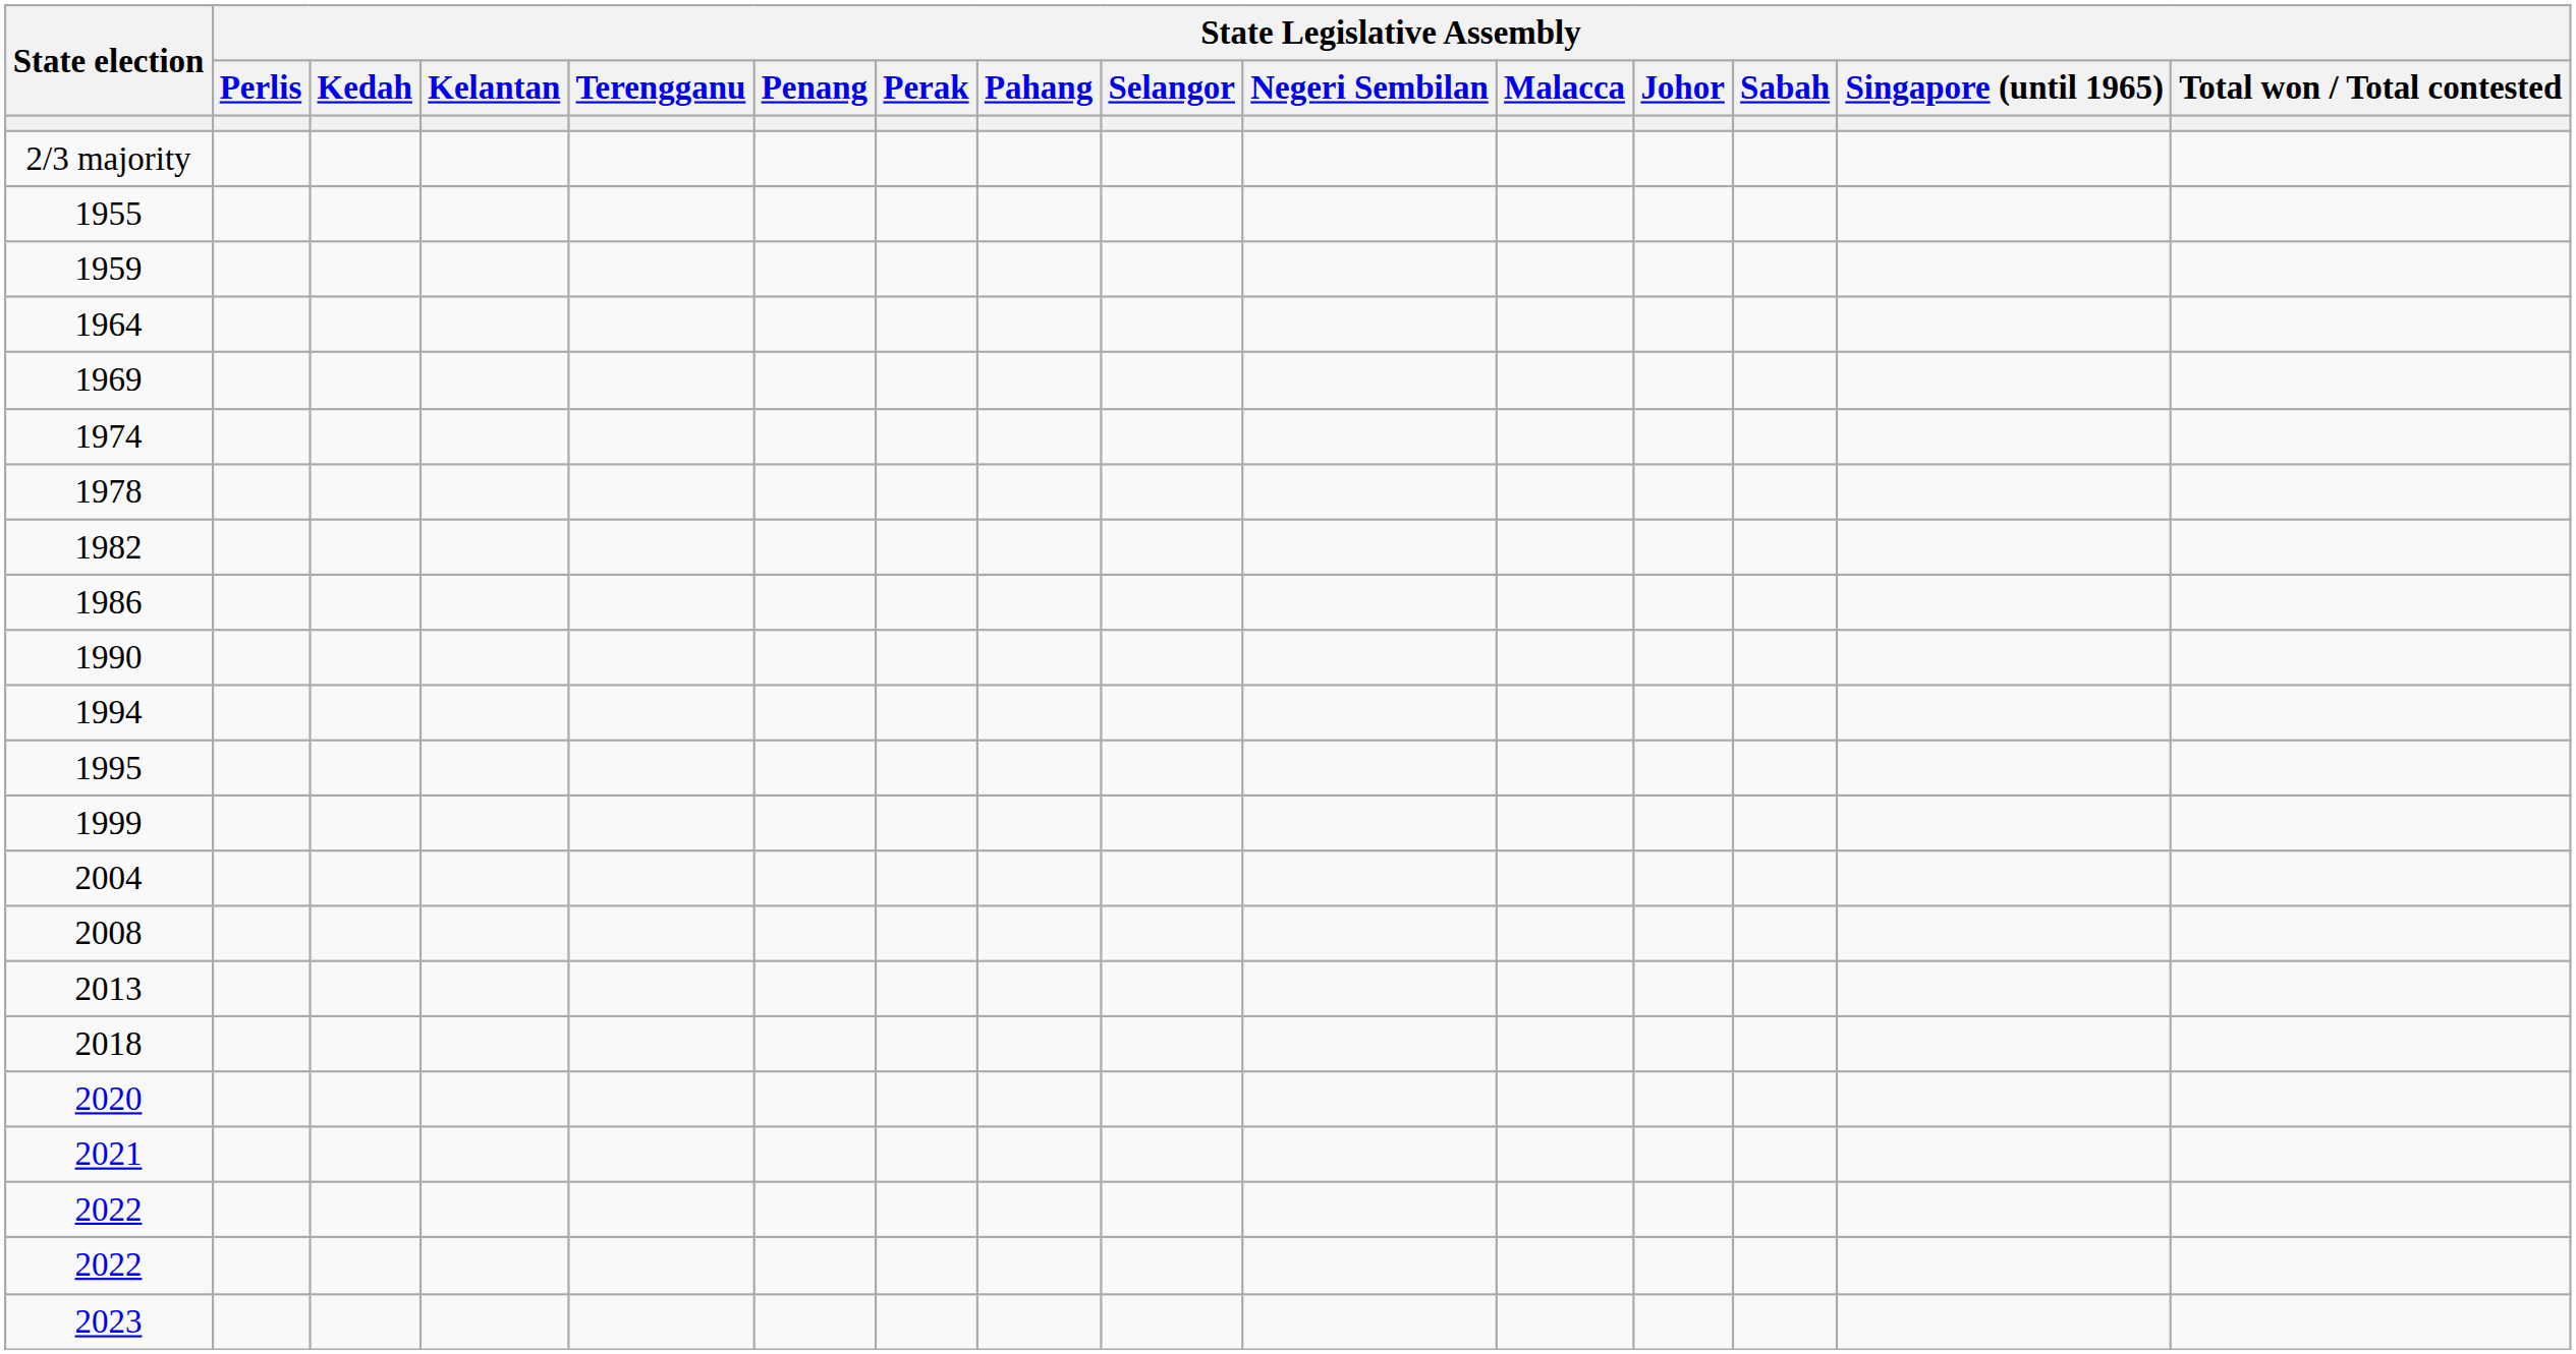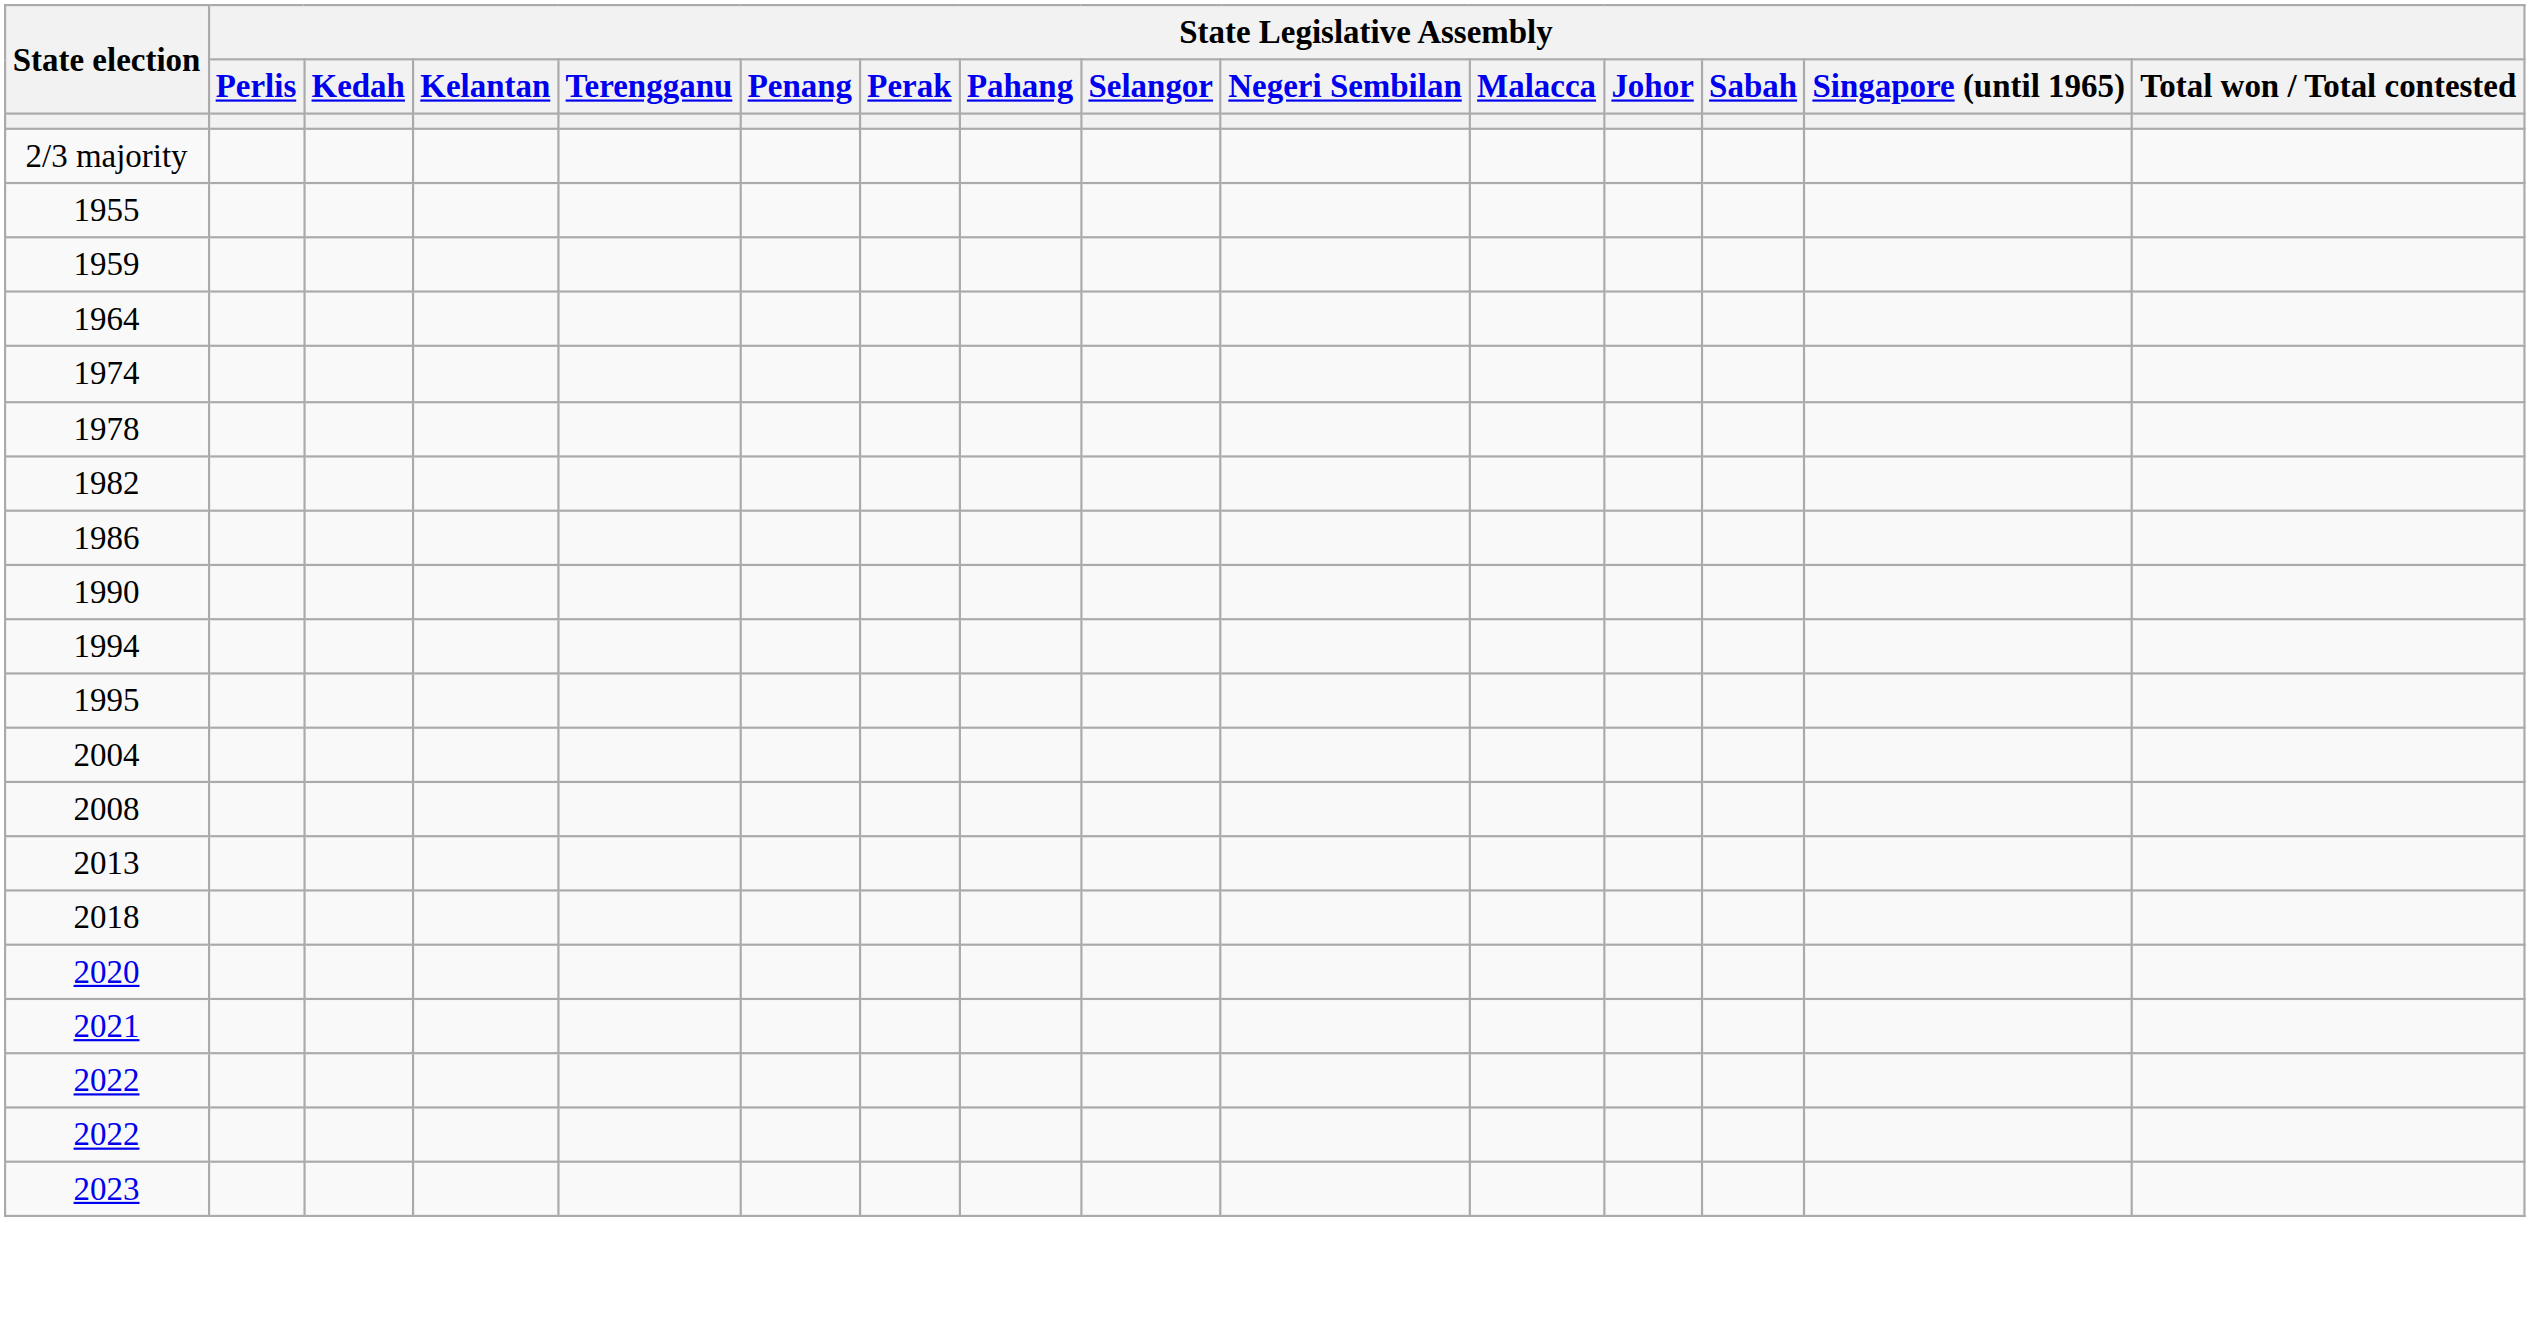 <table class="wikitable sortable" style="text-align:center; font-size:95%">
 <tr>
 <th rowspan=2>State election</th>
 <th colspan=14>State Legislative Assembly</th>
 </tr>
 <tr>
 <th><a href='#'>Perlis</a></th>
 <th><a href='#'>Kedah</a></th>
 <th><a href='#'>Kelantan</a></th>
 <th><a href='#'>Terengganu</a></th>
 <th><a href='#'>Penang</a></th>
 <th><a href='#'>Perak</a></th>
 <th><a href='#'>Pahang</a></th>
 <th><a href='#'>Selangor</a></th>
 <th><a href='#'>Negeri Sembilan</a></th>
 <th><a href='#'>Malacca</a></th>
 <th><a href='#'>Johor</a></th>
 <th><a href='#'>Sabah</a></th>
 <th><a href='#'>Singapore</a> (until 1965)</th>
 <th>Total won / Total contested</th>
 </tr>
 <tr>
 <th></th>
 <th></th>
 <th></th>
 <th></th>
 <th></th>
 <th></th>
 <th></th>
 <th></th>
 <th></th>
 <th></th>
 <th></th>
 <th></th>
 <th></th>
 <th></th>
 <th></th>
 </tr>
 <tr>
 <td>2/3 majority</td>
 <td></td>
 <td></td>
 <td></td>
 <td></td>
 <td></td>
 <td></td>
 <td></td>
 <td></td>
 <td></td>
 <td></td>
 <td></td>
 <td></td>
 <td></td>
 <td></td>
 </tr>
 <tr>
 <td>1955</td>
 <td></td>
 <td></td>
 <td></td>
 <td></td>
 <td></td>
 <td></td>
 <td></td>
 <td></td>
 <td></td>
 <td></td>
 <td></td>
 <td></td>
 <td></td>
 <td></td>
 </tr>
 <tr>
 <td>1959</td>
 <td></td>
 <td></td>
 <td></td>
 <td></td>
 <td></td>
 <td></td>
 <td></td>
 <td></td>
 <td></td>
 <td></td>
 <td></td>
 <td></td>
 <td></td>
 <td></td>
 </tr>
 <tr>
 <td>1964</td>
-<td></td>
-<td></td>
-<td></td>
-<td></td>
-<td></td>
-<td></td>
-<td></td>
-<td></td>
-<td></td>
-<td></td>
-<td></td>
-<td></td>
-<td></td>
-</tr>
-<tr>
-<td>1969</td>
-<td></td>
 <td></td>
 <td></td>
 <td></td>
 <td></td>
 <td></td>
 <td></td>
 <td></td>
 <td></td>
 <td></td>
 <td></td>
 <td></td>
 <td></td>
 <td></td>
 </tr>
 <tr>
 <td>1974</td>
 <td></td>
 <td></td>
 <td></td>
 <td></td>
 <td></td>
 <td></td>
 <td></td>
 <td></td>
 <td></td>
 <td></td>
 <td></td>
 <td></td>
 <td></td>
 <td></td>
 </tr>
 <tr>
 <td>1978</td>
 <td></td>
 <td></td>
 <td></td>
 <td></td>
 <td></td>
 <td></td>
 <td></td>
 <td></td>
 <td></td>
 <td></td>
 <td></td>
 <td></td>
 <td></td>
 <td></td>
 </tr>
 <tr>
 <td>1982</td>
 <td></td>
 <td></td>
 <td></td>
 <td></td>
 <td></td>
 <td></td>
 <td></td>
 <td></td>
 <td></td>
 <td></td>
 <td></td>
 <td></td>
 <td></td>
 <td></td>
 </tr>
 <tr>
 <td>1986</td>
 <td></td>
 <td></td>
 <td></td>
 <td></td>
 <td></td>
 <td></td>
 <td></td>
 <td></td>
 <td></td>
 <td></td>
 <td></td>
 <td></td>
 <td></td>
 <td></td>
 </tr>
 <tr>
 <td>1990</td>
 <td></td>
 <td></td>
 <td></td>
 <td></td>
 <td></td>
 <td></td>
 <td></td>
 <td></td>
 <td></td>
 <td></td>
 <td></td>
 <td></td>
 <td></td>
 <td></td>
 </tr>
 <tr>
 <td>1994</td>
 <td></td>
 <td></td>
 <td></td>
 <td></td>
 <td></td>
 <td></td>
 <td></td>
 <td></td>
 <td></td>
 <td></td>
 <td></td>
 <td></td>
 <td></td>
 <td></td>
 </tr>
 <tr>
 <td>1995</td>
-<td></td>
-<td></td>
-<td></td>
-<td></td>
-<td></td>
-<td></td>
-<td></td>
-<td></td>
-<td></td>
-<td></td>
-<td></td>
-<td></td>
-<td></td>
-<td></td>
-</tr>
-<tr>
-<td>1999</td>
 <td></td>
 <td></td>
 <td></td>
 <td></td>
 <td></td>
 <td></td>
 <td></td>
 <td></td>
 <td></td>
 <td></td>
 <td></td>
 <td></td>
 <td></td>
 <td></td>
 </tr>
 <tr>
 <td>2004</td>
 <td></td>
 <td></td>
 <td></td>
 <td></td>
 <td></td>
 <td></td>
 <td></td>
 <td></td>
 <td></td>
 <td></td>
 <td></td>
 <td></td>
 <td></td>
 <td></td>
 </tr>
 <tr>
 <td>2008</td>
 <td></td>
 <td></td>
 <td></td>
 <td></td>
 <td></td>
 <td></td>
 <td></td>
 <td></td>
 <td></td>
 <td></td>
 <td></td>
 <td></td>
 <td></td>
 <td></td>
 </tr>
 <tr>
 <td>2013</td>
 <td></td>
 <td></td>
 <td></td>
 <td></td>
 <td></td>
 <td></td>
 <td></td>
 <td></td>
 <td></td>
 <td></td>
 <td></td>
 <td></td>
 <td></td>
 <td></td>
 </tr>
 <tr>
 <td>2018</td>
 <td></td>
 <td></td>
 <td></td>
 <td></td>
 <td></td>
 <td></td>
 <td></td>
 <td></td>
 <td></td>
 <td></td>
 <td></td>
 <td></td>
 <td></td>
 <td></td>
 </tr>
 <tr>
 <td><a href='#'>2020</a></td>
 <td></td>
 <td></td>
 <td></td>
 <td></td>
 <td></td>
 <td></td>
 <td></td>
 <td></td>
 <td></td>
 <td></td>
 <td></td>
 <td></td>
 <td></td>
 <td></td>
 </tr>
 <tr>
 <td><a href='#'>2021</a></td>
 <td></td>
 <td></td>
 <td></td>
 <td></td>
 <td></td>
 <td></td>
 <td></td>
 <td></td>
 <td></td>
 <td></td>
 <td></td>
 <td></td>
 <td></td>
 <td></td>
 </tr>
 <tr>
 <td><a href='#'>2022</a></td>
 <td></td>
 <td></td>
 <td></td>
 <td></td>
 <td></td>
 <td></td>
 <td></td>
 <td></td>
 <td></td>
 <td></td>
 <td></td>
 <td></td>
 <td></td>
 <td></td>
 </tr>
 <tr>
 <td><a href='#'>2022</a></td>
 <td></td>
 <td></td>
 <td></td>
 <td></td>
 <td></td>
 <td></td>
 <td></td>
 <td></td>
 <td></td>
 <td></td>
 <td></td>
 <td></td>
 <td></td>
 <td></td>
 </tr>
 <tr>
 <td><a href='#'>2023</a></td>
 <td></td>
 <td></td>
 <td></td>
 <td></td>
 <td></td>
 <td></td>
 <td></td>
 <td></td>
 <td></td>
 <td></td>
 <td></td>
 <td></td>
 <td></td>
 <td></td>
 </tr>
 </table>
